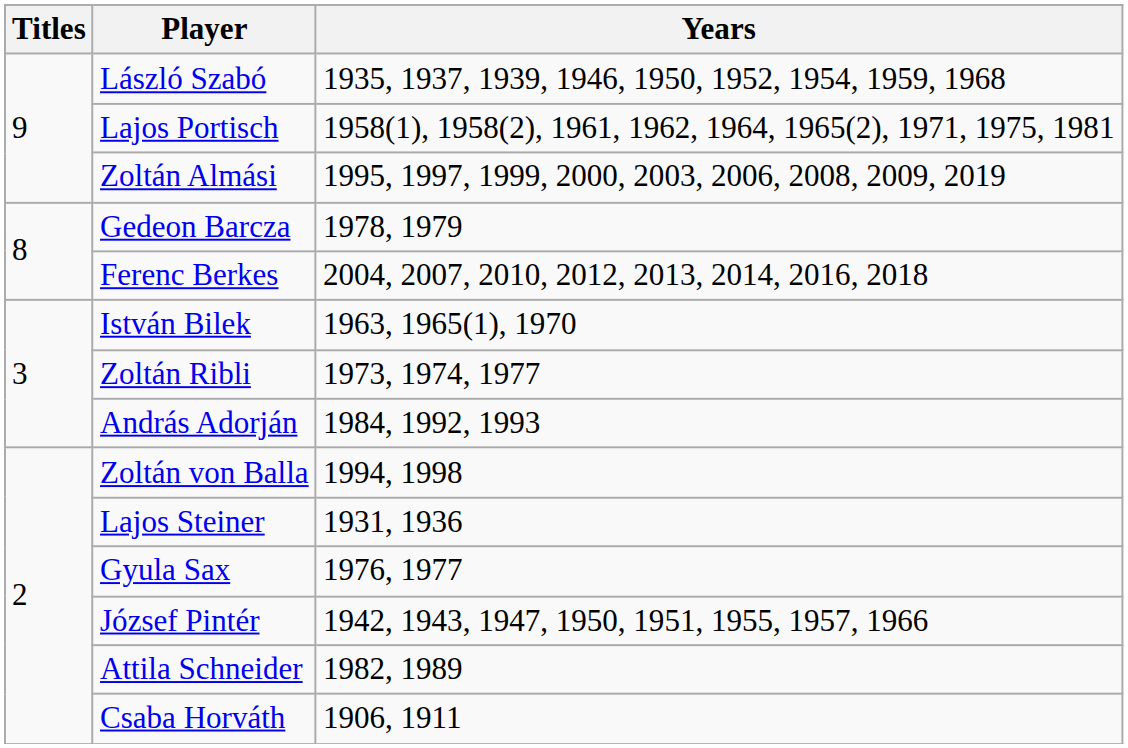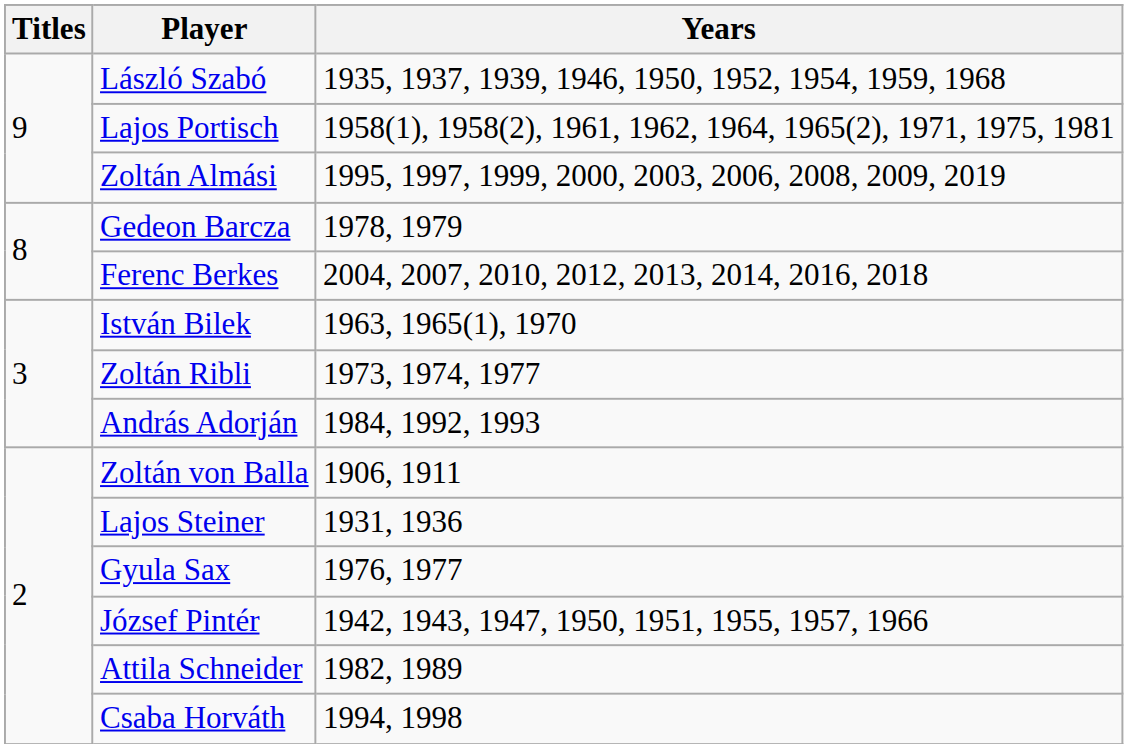 <table class="wikitable sortable">
 <tr>
 <th>Titles</th>
 <th>Player</th>
 <th>Years</th>
 </tr>
 <tr>
 <td rowspan="3">9</td>
 <td><a href='#'>László Szabó</a></td>
 <td>1935, 1937, 1939, 1946, 1950, 1952, 1954, 1959, 1968</td>
 </tr>
 <tr>
 <td><a href='#'>Lajos Portisch</a></td>
 <td>1958(1), 1958(2), 1961, 1962, 1964, 1965(2), 1971, 1975, 1981</td>
 </tr>
 <tr>
 <td><a href='#'>Zoltán Almási</a></td>
 <td>1995, 1997, 1999, 2000, 2003, 2006, 2008, 2009, 2019</td>
 </tr>
 <tr>
 <td rowspan="2">8</td>
 <td><a href='#'>Gedeon Barcza</a></td>
 <td>1978, 1979</td>
 </tr>
 <tr>
 <td><a href='#'>Ferenc Berkes</a></td>
 <td>2004, 2007, 2010, 2012, 2013, 2014, 2016, 2018</td>
 </tr>
 <tr>
 <td rowspan="3">3</td>
 <td><a href='#'>István Bilek</a></td>
 <td>1963, 1965(1), 1970</td>
 </tr>
 <tr>
 <td><a href='#'>Zoltán Ribli</a></td>
 <td>1973, 1974, 1977</td>
 </tr>
 <tr>
 <td><a href='#'>András Adorján</a></td>
 <td>1984, 1992, 1993</td>
 </tr>
 <tr>
 <td rowspan="6">2</td>
 <td><a href='#'>Zoltán von Balla</a></td>
-<td>1994, 1998</td>
+<td>1906, 1911</td>
 </tr>
 <tr>
 <td><a href='#'>Lajos Steiner</a></td>
 <td>1931, 1936</td>
 </tr>
 <tr>
 <td><a href='#'>Gyula Sax</a></td>
 <td>1976, 1977</td>
 </tr>
 <tr>
 <td><a href='#'>József Pintér</a></td>
 <td>1942, 1943, 1947, 1950, 1951, 1955, 1957, 1966</td>
 </tr>
 <tr>
 <td><a href='#'>Attila Schneider</a></td>
 <td>1982, 1989</td>
 </tr>
 <tr>
 <td><a href='#'>Csaba Horváth</a></td>
-<td>1906, 1911</td>
+<td>1994, 1998</td>
 </tr>
 </table>
